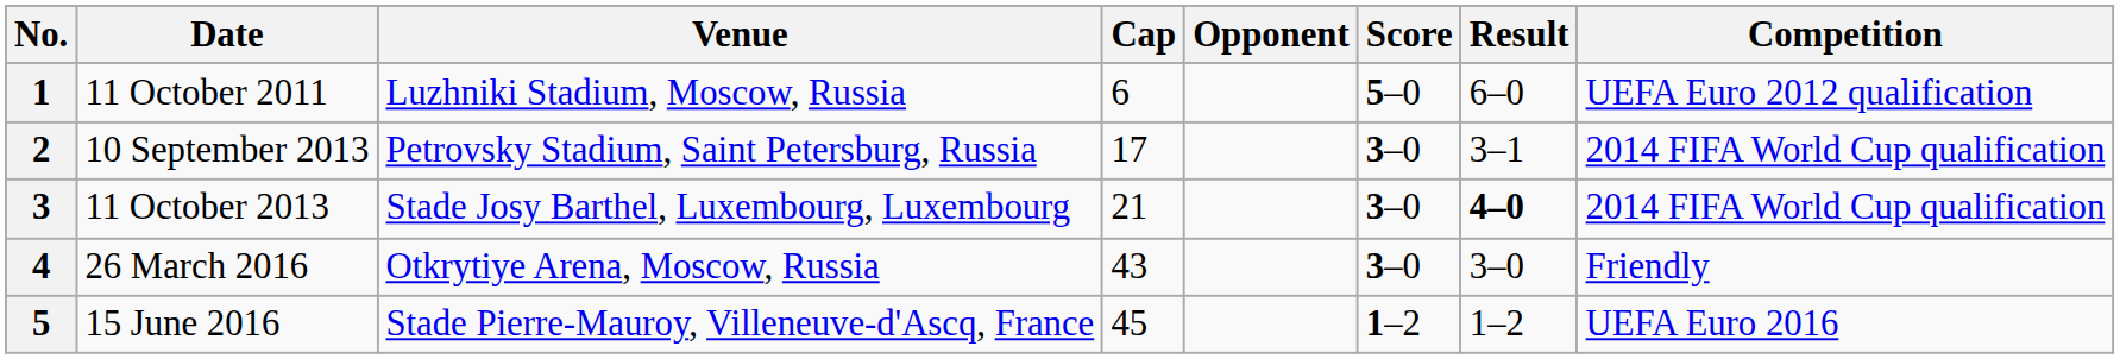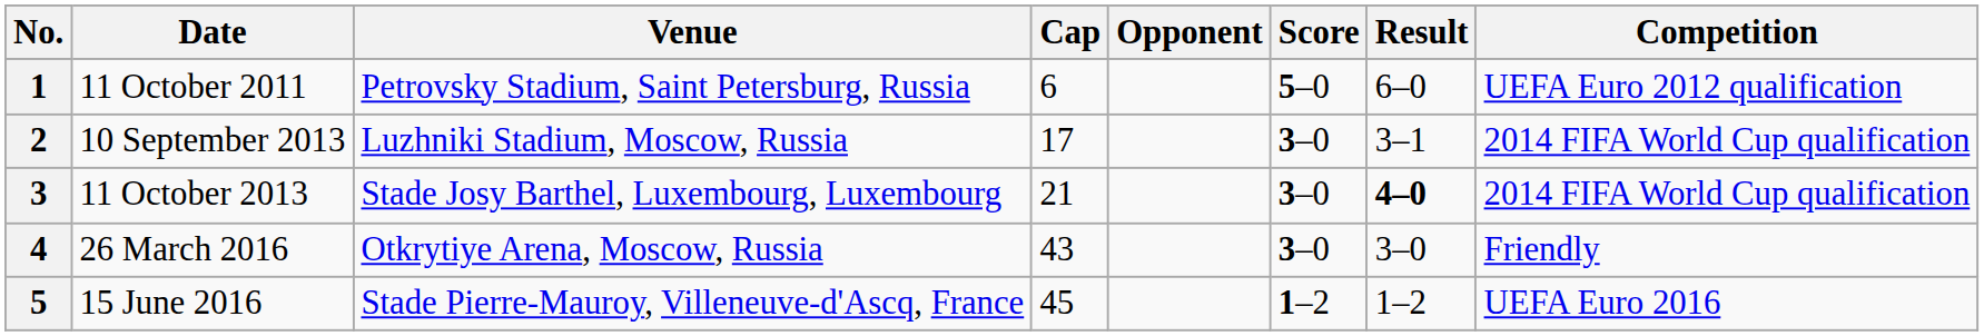 <table class="wikitable sortable plainrowheaders">
 <tr>
 <th scope=col>No.</th>
 <th scope=col data-sort-type=date>Date</th>
 <th scope=col>Venue</th>
 <th scope=col>Cap</th>
 <th scope=col>Opponent</th>
 <th scope=col>Score</th>
 <th scope=col>Result</th>
 <th scope=col>Competition</th>
 </tr>
 <tr>
 <th scope=row>1</th>
 <td>11 October 2011</td>
-<td><a href='#'>Luzhniki Stadium</a>, <a href='#'>Moscow</a>, <a href='#'>Russia</a></td>
+<td><a href='#'>Petrovsky Stadium</a>, <a href='#'>Saint Petersburg</a>, <a href='#'>Russia</a></td>
 <td>6</td>
 <td></td>
 <td><strong>5</strong>–0</td>
 <td>6–0</td>
 <td><a href='#'>UEFA Euro 2012 qualification</a></td>
 </tr>
 <tr>
 <th scope=row>2</th>
 <td>10 September 2013</td>
-<td><a href='#'>Petrovsky Stadium</a>, <a href='#'>Saint Petersburg</a>, <a href='#'>Russia</a></td>
+<td><a href='#'>Luzhniki Stadium</a>, <a href='#'>Moscow</a>, <a href='#'>Russia</a></td>
 <td>17</td>
 <td></td>
 <td><strong>3</strong>–0</td>
 <td>3–1</td>
 <td><a href='#'>2014 FIFA World Cup qualification</a></td>
 </tr>
 <tr>
 <th scope=row>3</th>
 <td>11 October 2013</td>
 <td><a href='#'>Stade Josy Barthel</a>, <a href='#'>Luxembourg</a>, <a href='#'>Luxembourg</a></td>
 <td>21</td>
 <td></td>
 <td><strong>3</strong>–0</td>
 <td><strong>4–0</strong></td>
 <td><a href='#'>2014 FIFA World Cup qualification</a></td>
 </tr>
 <tr>
 <th scope=row>4</th>
 <td>26 March 2016</td>
 <td><a href='#'>Otkrytiye Arena</a>, <a href='#'>Moscow</a>, <a href='#'>Russia</a></td>
 <td>43</td>
 <td></td>
 <td><strong>3</strong>–0</td>
 <td>3–0</td>
 <td><a href='#'>Friendly</a></td>
 </tr>
 <tr>
 <th scope=row>5</th>
 <td>15 June 2016</td>
 <td><a href='#'>Stade Pierre-Mauroy</a>, <a href='#'>Villeneuve-d'Ascq</a>, <a href='#'>France</a></td>
 <td>45</td>
 <td></td>
 <td><strong>1</strong>–2</td>
 <td>1–2</td>
 <td><a href='#'>UEFA Euro 2016</a></td>
 </tr>
 </table>
